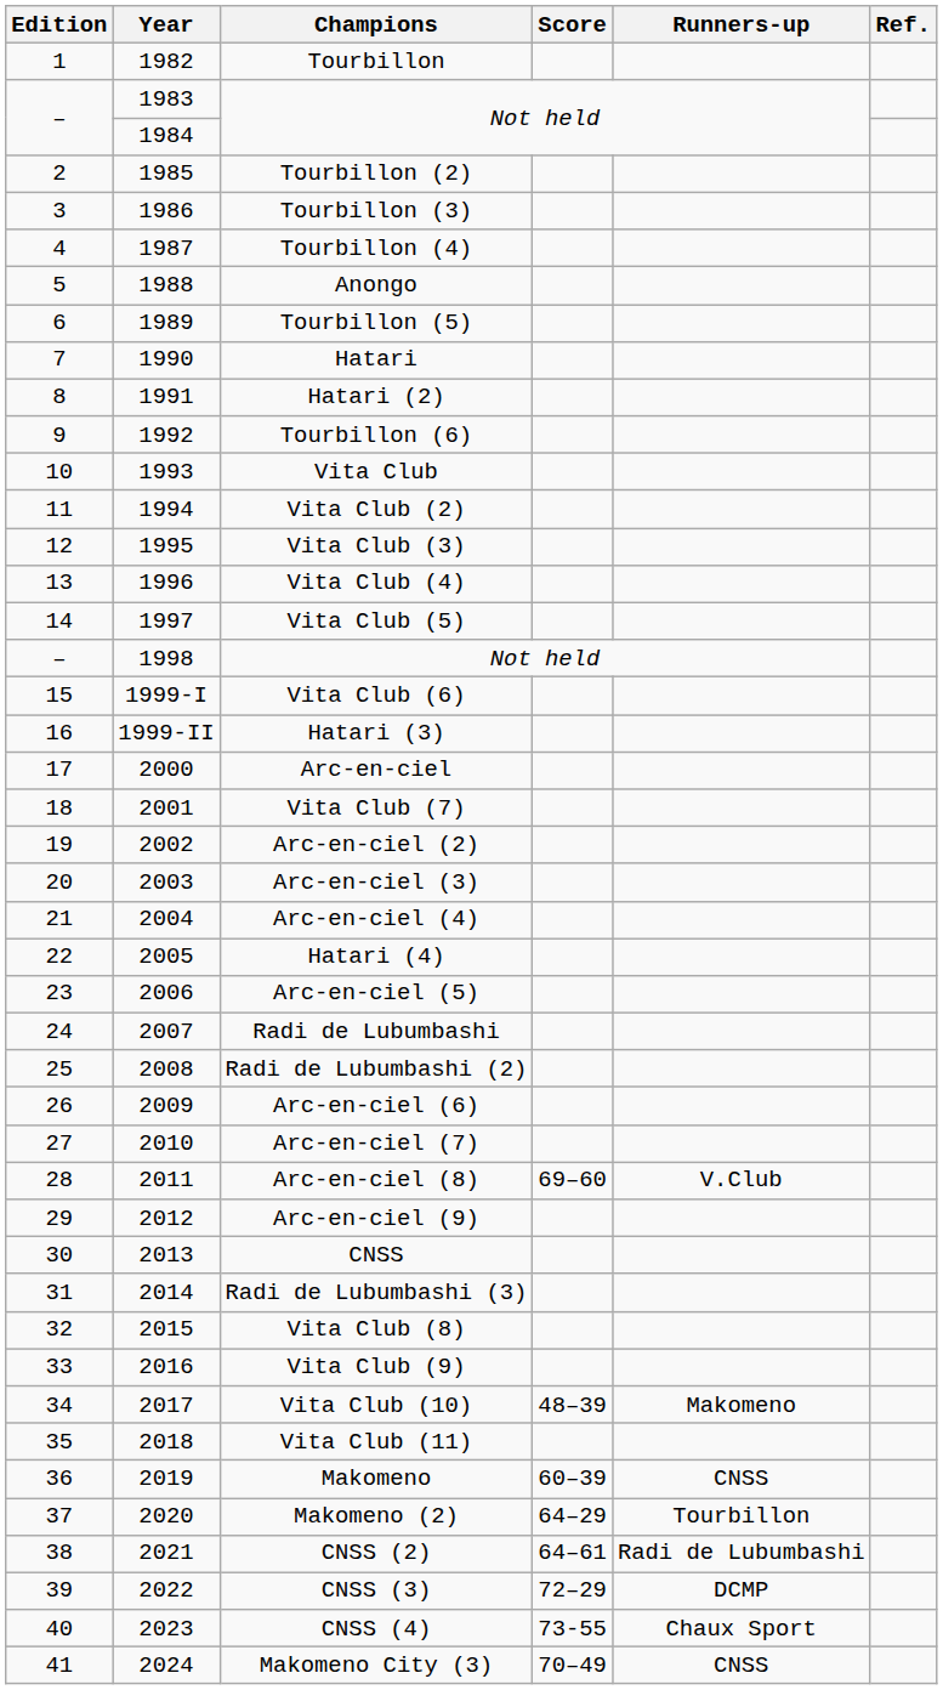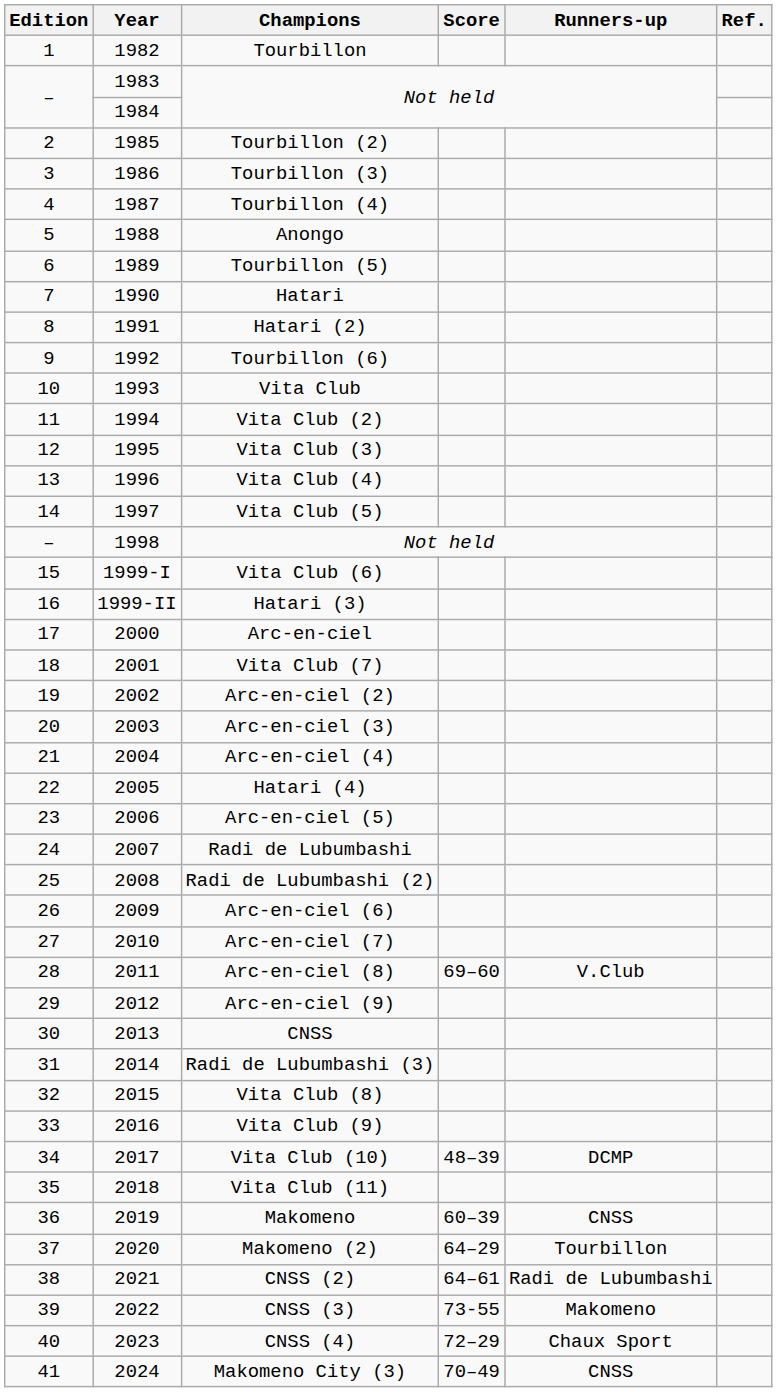 <table class="wikitable" style="text-align:center;">
 <tr>
 <th>Edition</th>
 <th>Year</th>
 <th>Champions</th>
 <th>Score</th>
 <th>Runners-up</th>
 <th>Ref.</th>
 </tr>
 <tr>
 <td>1</td>
 <td>1982</td>
 <td>Tourbillon</td>
 <td></td>
 <td></td>
 <td></td>
 </tr>
 <tr>
 <td rowspan="2">–</td>
 <td>1983</td>
 <td colspan="3" rowspan="2"><em>Not held</em></td>
 <td></td>
 </tr>
 <tr>
 <td>1984</td>
 <td></td>
 </tr>
 <tr>
 <td>2</td>
 <td>1985</td>
 <td>Tourbillon (2)</td>
 <td></td>
 <td></td>
 <td></td>
 </tr>
 <tr>
 <td>3</td>
 <td>1986</td>
 <td>Tourbillon (3)</td>
 <td></td>
 <td></td>
 <td></td>
 </tr>
 <tr>
 <td>4</td>
 <td>1987</td>
 <td>Tourbillon (4)</td>
 <td></td>
 <td></td>
 <td></td>
 </tr>
 <tr>
 <td>5</td>
 <td>1988</td>
 <td>Anongo</td>
 <td></td>
 <td></td>
 <td></td>
 </tr>
 <tr>
 <td>6</td>
 <td>1989</td>
 <td>Tourbillon (5)</td>
 <td></td>
 <td></td>
 <td></td>
 </tr>
 <tr>
 <td>7</td>
 <td>1990</td>
 <td>Hatari</td>
 <td></td>
 <td></td>
 <td></td>
 </tr>
 <tr>
 <td>8</td>
 <td>1991</td>
 <td>Hatari (2)</td>
 <td></td>
 <td></td>
 <td></td>
 </tr>
 <tr>
 <td>9</td>
 <td>1992</td>
 <td>Tourbillon (6)</td>
 <td></td>
 <td></td>
 <td></td>
 </tr>
 <tr>
 <td>10</td>
 <td>1993</td>
 <td>Vita Club</td>
 <td></td>
 <td></td>
 <td></td>
 </tr>
 <tr>
 <td>11</td>
 <td>1994</td>
 <td>Vita Club (2)</td>
 <td></td>
 <td></td>
 <td></td>
 </tr>
 <tr>
 <td>12</td>
 <td>1995</td>
 <td>Vita Club (3)</td>
 <td></td>
 <td></td>
 <td></td>
 </tr>
 <tr>
 <td>13</td>
 <td>1996</td>
 <td>Vita Club (4)</td>
 <td></td>
 <td></td>
 <td></td>
 </tr>
 <tr>
 <td>14</td>
 <td>1997</td>
 <td>Vita Club (5)</td>
 <td></td>
 <td></td>
 <td></td>
 </tr>
 <tr>
 <td>–</td>
 <td>1998</td>
 <td colspan="3"><em>Not held</em></td>
 <td></td>
 </tr>
 <tr>
 <td>15</td>
 <td>1999-I</td>
 <td>Vita Club (6)</td>
 <td></td>
 <td></td>
 <td></td>
 </tr>
 <tr>
 <td>16</td>
 <td>1999-II</td>
 <td>Hatari (3)</td>
 <td></td>
 <td></td>
 <td></td>
 </tr>
 <tr>
 <td>17</td>
 <td>2000</td>
 <td>Arc-en-ciel</td>
 <td></td>
 <td></td>
 <td></td>
 </tr>
 <tr>
 <td>18</td>
 <td>2001</td>
 <td>Vita Club (7)</td>
 <td></td>
 <td></td>
 <td></td>
 </tr>
 <tr>
 <td>19</td>
 <td>2002</td>
 <td>Arc-en-ciel (2)</td>
 <td></td>
 <td></td>
 <td></td>
 </tr>
 <tr>
 <td>20</td>
 <td>2003</td>
 <td>Arc-en-ciel (3)</td>
 <td></td>
 <td></td>
 <td></td>
 </tr>
 <tr>
 <td>21</td>
 <td>2004</td>
 <td>Arc-en-ciel (4)</td>
 <td></td>
 <td></td>
 <td></td>
 </tr>
 <tr>
 <td>22</td>
 <td>2005</td>
 <td>Hatari (4)</td>
 <td></td>
 <td></td>
 <td></td>
 </tr>
 <tr>
 <td>23</td>
 <td>2006</td>
 <td>Arc-en-ciel (5)</td>
 <td></td>
 <td></td>
 <td></td>
 </tr>
 <tr>
 <td>24</td>
 <td>2007</td>
 <td>Radi de Lubumbashi</td>
 <td></td>
 <td></td>
 <td></td>
 </tr>
 <tr>
 <td>25</td>
 <td>2008</td>
 <td>Radi de Lubumbashi (2)</td>
 <td></td>
 <td></td>
 <td></td>
 </tr>
 <tr>
 <td>26</td>
 <td>2009</td>
 <td>Arc-en-ciel (6)</td>
 <td></td>
 <td></td>
 <td></td>
 </tr>
 <tr>
 <td>27</td>
 <td>2010</td>
 <td>Arc-en-ciel (7)</td>
 <td></td>
 <td></td>
 <td></td>
 </tr>
 <tr>
 <td>28</td>
 <td>2011</td>
 <td>Arc-en-ciel (8)</td>
 <td>69–60</td>
 <td>V.Club</td>
 <td></td>
 </tr>
 <tr>
 <td>29</td>
 <td>2012</td>
 <td>Arc-en-ciel (9)</td>
 <td></td>
 <td></td>
 <td></td>
 </tr>
 <tr>
 <td>30</td>
 <td>2013</td>
 <td>CNSS</td>
 <td></td>
 <td></td>
 <td></td>
 </tr>
 <tr>
 <td>31</td>
 <td>2014</td>
 <td>Radi de Lubumbashi (3)</td>
 <td></td>
 <td></td>
 <td></td>
 </tr>
 <tr>
 <td>32</td>
 <td>2015</td>
 <td>Vita Club (8)</td>
 <td></td>
 <td></td>
 <td></td>
 </tr>
 <tr>
 <td>33</td>
 <td>2016</td>
 <td>Vita Club (9)</td>
 <td></td>
 <td></td>
 <td></td>
 </tr>
 <tr>
 <td>34</td>
 <td>2017</td>
 <td>Vita Club (10)</td>
 <td>48–39</td>
-<td>Makomeno</td>
+<td>DCMP</td>
 <td></td>
 </tr>
 <tr>
 <td>35</td>
 <td>2018</td>
 <td>Vita Club (11)</td>
 <td></td>
 <td></td>
 <td></td>
 </tr>
 <tr>
 <td>36</td>
 <td>2019</td>
 <td>Makomeno</td>
 <td>60–39</td>
 <td>CNSS</td>
 <td></td>
 </tr>
 <tr>
 <td>37</td>
 <td>2020</td>
 <td>Makomeno (2)</td>
 <td>64–29</td>
 <td>Tourbillon</td>
 <td></td>
 </tr>
 <tr>
 <td>38</td>
 <td>2021</td>
 <td>CNSS (2)</td>
 <td>64–61</td>
 <td>Radi de Lubumbashi</td>
 <td></td>
 </tr>
 <tr>
 <td>39</td>
 <td>2022</td>
 <td>CNSS (3)</td>
-<td>72–29</td>
-<td>DCMP</td>
+<td>73-55</td>
+<td>Makomeno</td>
 <td></td>
 </tr>
 <tr>
 <td>40</td>
 <td>2023</td>
 <td>CNSS (4)</td>
-<td>73-55</td>
+<td>72–29</td>
 <td>Chaux Sport</td>
 <td></td>
 </tr>
 <tr>
 <td>41</td>
 <td>2024</td>
 <td>Makomeno City (3)</td>
 <td>70–49</td>
 <td>CNSS</td>
 <td></td>
 </tr>
 </table>
